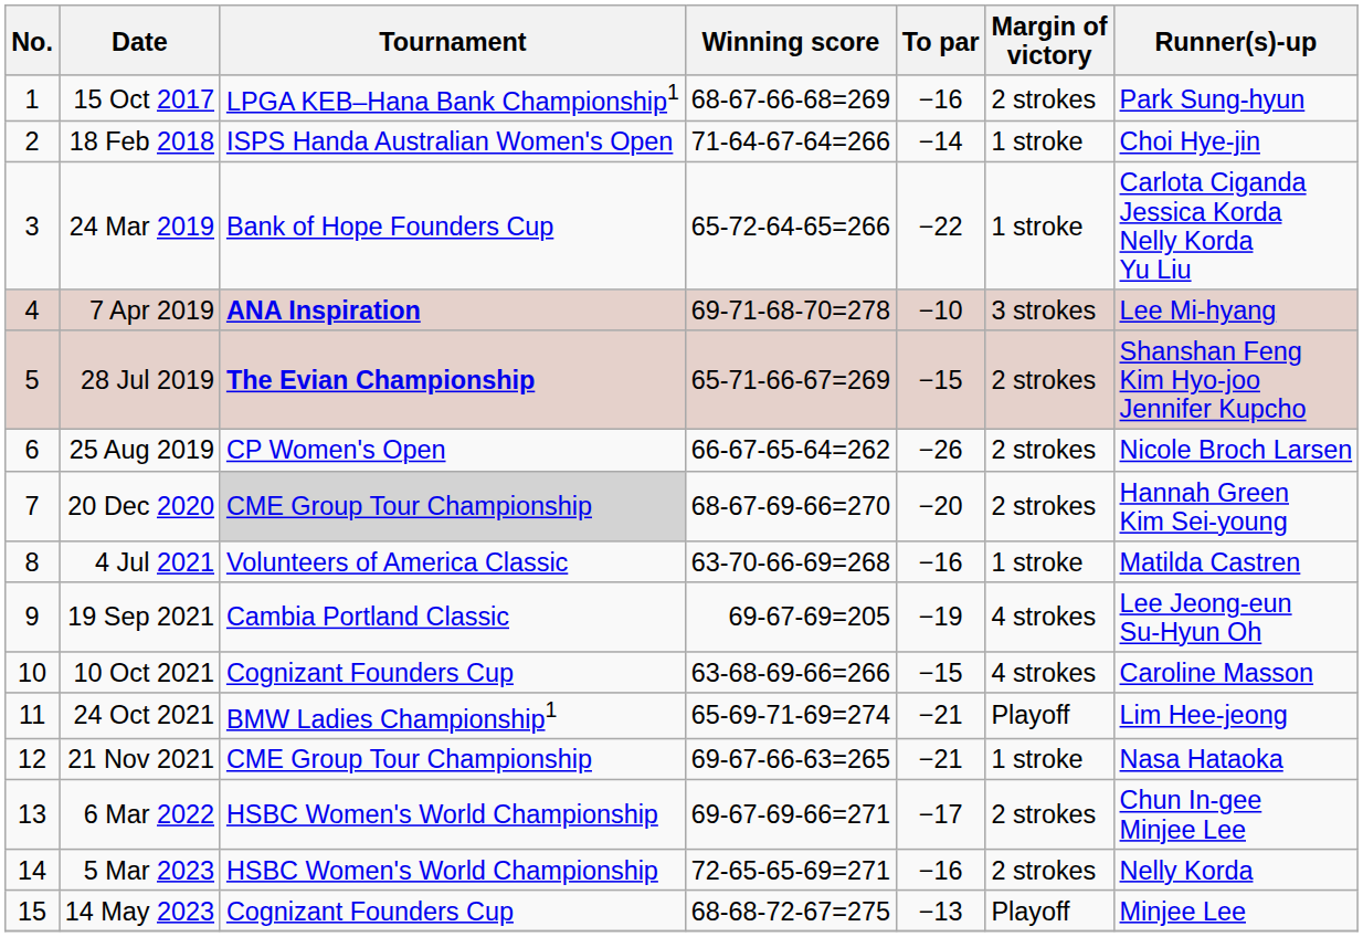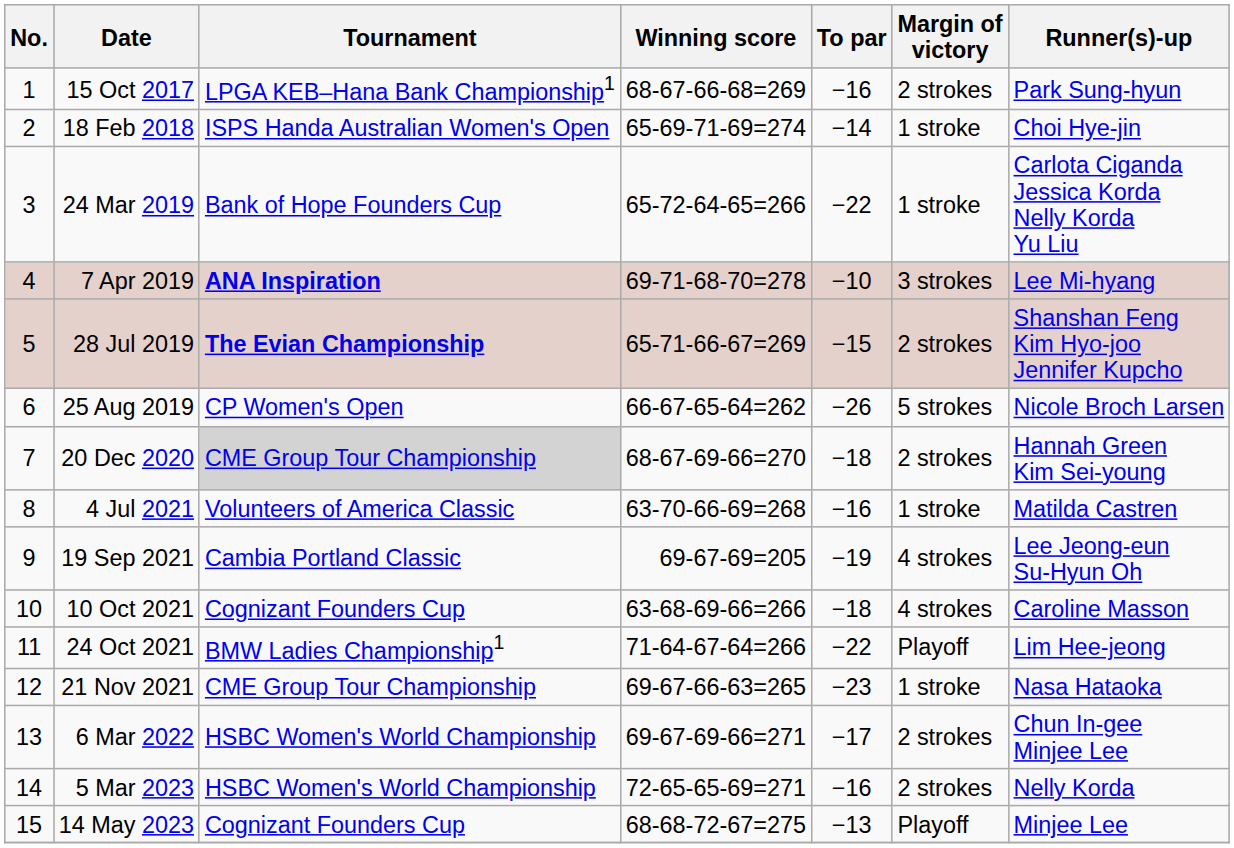 <table class="wikitable" style="font-size:95%;">
 <tr>
 <th>No.</th>
 <th>Date</th>
 <th>Tournament</th>
 <th>Winning score</th>
 <th>To par</th>
 <th>Margin of<br>victory</th>
 <th>Runner(s)-up</th>
 </tr>
 <tr>
 <td align=center>1</td>
 <td align=right>15 Oct <a href='#'>2017</a></td>
 <td><a href='#'>LPGA KEB–Hana Bank Championship</a><sup>1</sup></td>
 <td align=right>68-67-66-68=269</td>
 <td align=center>−16</td>
 <td>2 strokes</td>
 <td> <a href='#'>Park Sung-hyun</a></td>
 </tr>
 <tr>
 <td align=center>2</td>
 <td align=right>18 Feb <a href='#'>2018</a></td>
 <td><a href='#'>ISPS Handa Australian Women's Open</a></td>
-<td align=right>71-64-67-64=266</td>
+<td align=right>65-69-71-69=274</td>
 <td align=center>−14</td>
 <td>1 stroke</td>
 <td> <a href='#'>Choi Hye-jin</a></td>
 </tr>
 <tr>
 <td align=center>3</td>
 <td align=right>24 Mar <a href='#'>2019</a></td>
 <td><a href='#'>Bank of Hope Founders Cup</a></td>
 <td align=right>65-72-64-65=266</td>
 <td align=center>−22</td>
 <td>1 stroke</td>
 <td> <a href='#'>Carlota Ciganda</a><br> <a href='#'>Jessica Korda</a><br> <a href='#'>Nelly Korda</a><br> <a href='#'>Yu Liu</a></td>
 </tr>
 <tr style="background:#e5d1cb;">
 <td align=center>4</td>
 <td align=right>7 Apr 2019</td>
 <td><strong><a href='#'>ANA Inspiration</a></strong></td>
 <td align=right>69-71-68-70=278</td>
 <td align=center>−10</td>
 <td>3 strokes</td>
 <td> <a href='#'>Lee Mi-hyang</a></td>
 </tr>
 <tr style="background:#e5d1cb;">
 <td align=center>5</td>
 <td align=right>28 Jul 2019</td>
 <td><strong><a href='#'>The Evian Championship</a></strong></td>
 <td align=right>65-71-66-67=269</td>
 <td align=center>−15</td>
 <td>2 strokes</td>
 <td> <a href='#'>Shanshan Feng</a> <br>  <a href='#'>Kim Hyo-joo</a> <br>  <a href='#'>Jennifer Kupcho</a></td>
 </tr>
 <tr>
 <td align=center>6</td>
 <td align=right>25 Aug 2019</td>
 <td><a href='#'>CP Women's Open</a></td>
 <td align=right>66-67-65-64=262</td>
 <td align=center>−26</td>
-<td>2 strokes</td>
+<td>5 strokes</td>
 <td> <a href='#'>Nicole Broch Larsen</a></td>
 </tr>
 <tr>
 <td align=center>7</td>
 <td align=right>20 Dec <a href='#'>2020</a></td>
 <td style="background: lightgrey;"><a href='#'>CME Group Tour Championship</a></td>
 <td align=right>68-67-69-66=270</td>
-<td align=center>−20</td>
+<td align=center>−18</td>
 <td>2 strokes</td>
 <td> <a href='#'>Hannah Green</a> <br>  <a href='#'>Kim Sei-young</a></td>
 </tr>
 <tr>
 <td align=center>8</td>
 <td align=right>4 Jul <a href='#'>2021</a></td>
 <td><a href='#'>Volunteers of America Classic</a></td>
 <td align=right>63-70-66-69=268</td>
 <td align=center>−16</td>
 <td>1 stroke</td>
 <td> <a href='#'>Matilda Castren</a></td>
 </tr>
 <tr>
 <td align=center>9</td>
 <td align=right>19 Sep 2021</td>
 <td><a href='#'>Cambia Portland Classic</a></td>
 <td align=right>69-67-69=205</td>
 <td align=center>−19</td>
 <td>4 strokes</td>
 <td> <a href='#'>Lee Jeong-eun</a> <br>  <a href='#'>Su-Hyun Oh</a></td>
 </tr>
 <tr>
 <td align=center>10</td>
 <td align=right>10 Oct 2021</td>
 <td><a href='#'>Cognizant Founders Cup</a></td>
 <td align=right>63-68-69-66=266</td>
-<td align=center>−15</td>
+<td align=center>−18</td>
 <td>4 strokes</td>
 <td> <a href='#'>Caroline Masson</a></td>
 </tr>
 <tr>
 <td align=center>11</td>
 <td align=right>24 Oct 2021</td>
 <td><a href='#'>BMW Ladies Championship</a><sup>1</sup></td>
-<td align=right>65-69-71-69=274</td>
-<td align=center>−21</td>
+<td align=right>71-64-67-64=266</td>
+<td align=center>−22</td>
 <td>Playoff</td>
 <td> <a href='#'>Lim Hee-jeong</a></td>
 </tr>
 <tr>
 <td align=center>12</td>
 <td align=right>21 Nov 2021</td>
 <td><a href='#'>CME Group Tour Championship</a></td>
 <td align=right>69-67-66-63=265</td>
-<td align=center>−21</td>
+<td align=center>−23</td>
 <td>1 stroke</td>
 <td> <a href='#'>Nasa Hataoka</a></td>
 </tr>
 <tr>
 <td align=center>13</td>
 <td align=right>6 Mar <a href='#'>2022</a></td>
 <td><a href='#'>HSBC Women's World Championship</a></td>
 <td align=right>69-67-69-66=271</td>
 <td align=center>−17</td>
 <td>2 strokes</td>
 <td> <a href='#'>Chun In-gee</a> <br>  <a href='#'>Minjee Lee</a></td>
 </tr>
 <tr>
 <td align=center>14</td>
 <td align=right>5 Mar <a href='#'>2023</a></td>
 <td><a href='#'>HSBC Women's World Championship</a></td>
 <td align=right>72-65-65-69=271</td>
 <td align=center>−16</td>
 <td>2 strokes</td>
 <td> <a href='#'>Nelly Korda</a></td>
 </tr>
 <tr>
 <td align=center>15</td>
 <td align=right>14 May <a href='#'>2023</a></td>
 <td><a href='#'>Cognizant Founders Cup</a></td>
 <td align=right>68-68-72-67=275</td>
 <td align=center>−13</td>
 <td>Playoff</td>
 <td> <a href='#'>Minjee Lee</a></td>
 </tr>
 <tr>
 </tr>
 </table>
